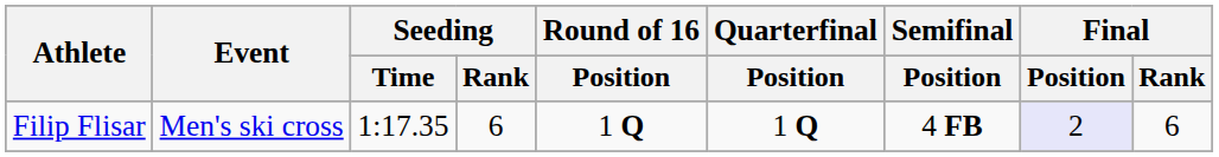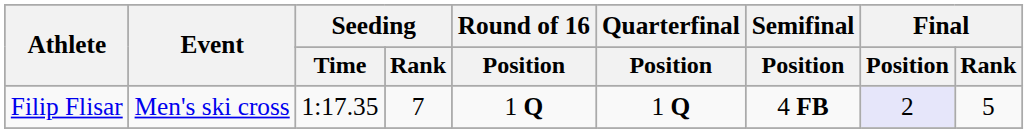 <table class="wikitable" style="font-size:90%">
 <tr>
 <th rowspan="2">Athlete</th>
 <th rowspan="2">Event</th>
 <th colspan="2">Seeding</th>
 <th>Round of 16</th>
 <th>Quarterfinal</th>
 <th>Semifinal</th>
 <th colspan=2>Final</th>
 </tr>
 <tr style="font-size:95%">
 <th>Time</th>
 <th>Rank</th>
 <th>Position</th>
 <th>Position</th>
 <th>Position</th>
 <th>Position</th>
 <th>Rank</th>
 </tr>
 <tr align=center>
 <td align=left><a href='#'>Filip Flisar</a></td>
 <td align=left><a href='#'>Men's ski cross</a></td>
 <td>1:17.35</td>
-<td>6</td>
+<td>7</td>
 <td>1 <strong>Q</strong></td>
 <td>1 <strong>Q</strong></td>
 <td>4 <strong>FB</strong></td>
 <td style="background: lavender;">2</td>
-<td>6</td>
+<td>5</td>
 </tr>
 </table>
